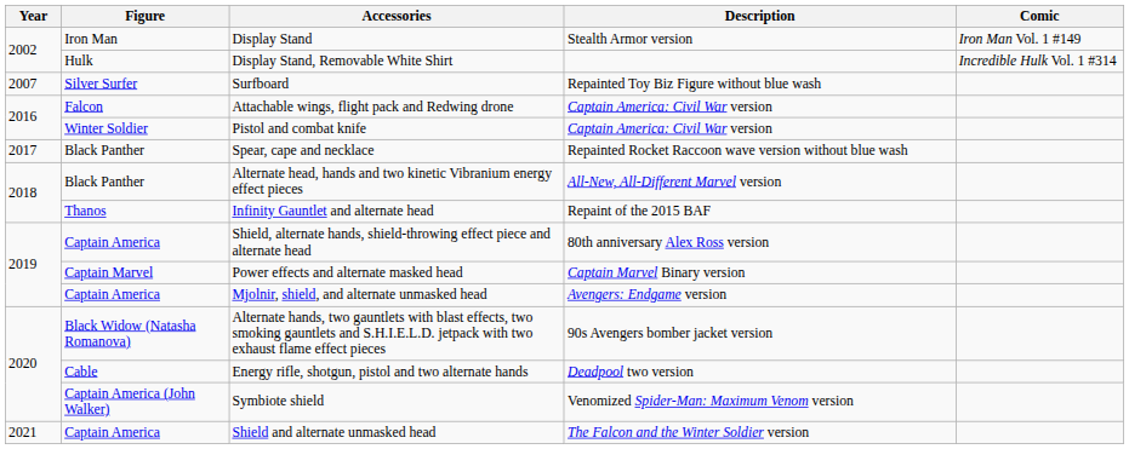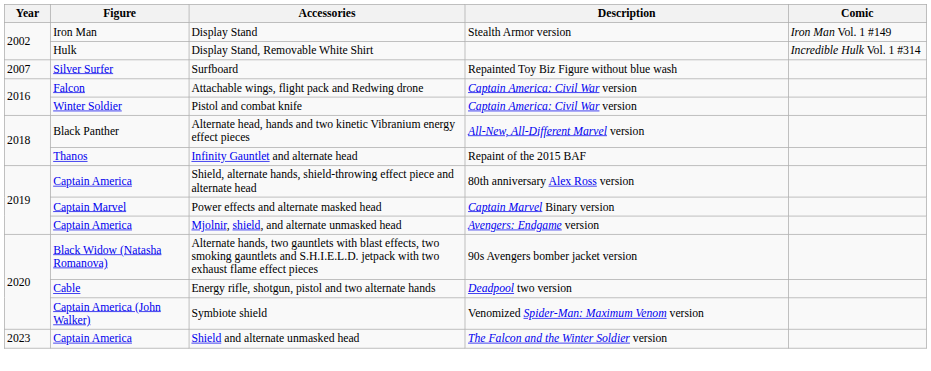 <table class="wikitable" style="width:100%;">
 <tr>
 <th width=5%>Year</th>
 <th width=15%>Figure</th>
 <th width=30%>Accessories</th>
 <th width=35%>Description</th>
 <th width=20%>Comic</th>
 </tr>
 <tr>
 <td rowspan=2>2002</td>
 <td>Iron Man</td>
 <td>Display Stand</td>
 <td>Stealth Armor version</td>
 <td><em>Iron Man</em> Vol. 1 #149</td>
 </tr>
 <tr>
 <td>Hulk</td>
 <td>Display Stand, Removable White Shirt</td>
 <td></td>
 <td><em>Incredible Hulk</em> Vol. 1 #314</td>
 </tr>
 <tr>
 <td>2007</td>
 <td><a href='#'>Silver Surfer</a></td>
 <td>Surfboard</td>
 <td>Repainted Toy Biz Figure without blue wash</td>
 <td></td>
 </tr>
 <tr>
 <td rowspan=2>2016</td>
 <td><a href='#'>Falcon</a></td>
 <td>Attachable wings, flight pack and Redwing drone</td>
 <td><em><a href='#'>Captain America: Civil War</a></em> version</td>
 <td></td>
 </tr>
 <tr>
 <td><a href='#'>Winter Soldier</a></td>
 <td>Pistol and combat knife</td>
 <td><em><a href='#'>Captain America: Civil War</a></em> version</td>
-<td></td>
-</tr>
-<tr>
-<td>2017</td>
-<td>Black Panther</td>
-<td>Spear, cape and necklace</td>
-<td>Repainted Rocket Raccoon wave version without blue wash</td>
 <td></td>
 </tr>
 <tr>
 <td rowspan=2>2018</td>
 <td>Black Panther</td>
 <td>Alternate head, hands and two kinetic Vibranium energy effect pieces</td>
 <td><em><a href='#'>All-New, All-Different Marvel</a></em> version</td>
 <td></td>
 </tr>
 <tr>
 <td><a href='#'>Thanos</a></td>
 <td><a href='#'>Infinity Gauntlet</a> and alternate head</td>
 <td>Repaint of the 2015 BAF</td>
 <td></td>
 </tr>
 <tr>
 <td rowspan=3>2019</td>
 <td><a href='#'>Captain America</a></td>
 <td>Shield, alternate hands, shield-throwing effect piece and alternate head</td>
 <td>80th anniversary <a href='#'>Alex Ross</a> version</td>
 <td></td>
 </tr>
 <tr>
 <td><a href='#'>Captain Marvel</a></td>
 <td>Power effects and alternate masked head</td>
 <td><em><a href='#'>Captain Marvel</a></em> Binary version</td>
 <td></td>
 </tr>
 <tr>
 <td><a href='#'>Captain America</a></td>
 <td><a href='#'>Mjolnir</a>, <a href='#'>shield</a>, and alternate unmasked head</td>
 <td><em><a href='#'>Avengers: Endgame</a></em> version</td>
 <td></td>
 </tr>
 <tr>
 <td rowspan=3>2020</td>
 <td><a href='#'>Black Widow (Natasha Romanova)</a></td>
 <td>Alternate hands, two gauntlets with blast effects, two smoking gauntlets and S.H.I.E.L.D. jetpack with two exhaust flame effect pieces</td>
 <td>90s Avengers bomber jacket version</td>
 <td></td>
 </tr>
 <tr>
 <td><a href='#'>Cable</a></td>
 <td>Energy rifle, shotgun, pistol and two alternate hands</td>
 <td><em><a href='#'>Deadpool</a></em> two version</td>
 <td></td>
 </tr>
 <tr>
 <td><a href='#'>Captain America (John Walker)</a></td>
 <td>Symbiote shield</td>
 <td>Venomized <em><a href='#'>Spider-Man: Maximum Venom</a></em> version</td>
 <td></td>
 </tr>
 <tr>
-<td rowspan=1>2021</td>
+<td rowspan=1>2023</td>
 <td><a href='#'>Captain America</a></td>
 <td><a href='#'>Shield</a> and alternate unmasked head</td>
 <td><em><a href='#'>The Falcon and the Winter Soldier</a></em> version</td>
 <td></td>
 </tr>
 </table>
